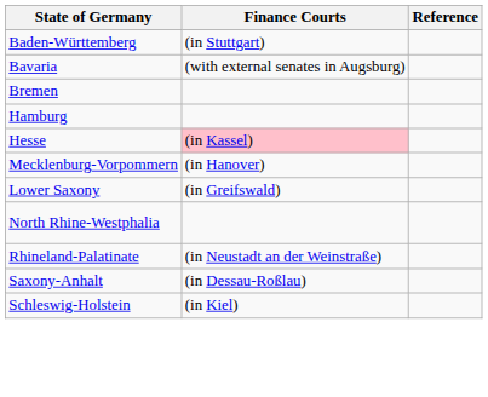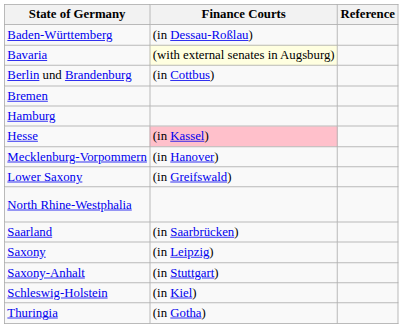 <table class="wikitable">
 <tr>
 <th>State of Germany</th>
 <th style="text-align:center">Finance Courts</th>
 <th>Reference</th>
 </tr>
 <tr>
 <td><a href='#'>Baden-Württemberg</a></td>
-<td> (in <a href='#'>Stuttgart</a>)</td>
+<td> (in <a href='#'>Dessau-Roßlau</a>)</td>
 <td></td>
 </tr>
 <tr>
 <td><a href='#'>Bavaria</a></td>
-<td> (with external senates in Augsburg)<br></td>
+<td style="background: lightyellow;"> (with external senates in Augsburg)<br></td>
+<td></td>
+</tr>
+<tr>
+<td><a href='#'>Berlin</a> und <a href='#'>Brandenburg</a></td>
+<td> (in <a href='#'>Cottbus</a>)</td>
 <td></td>
 </tr>
 <tr>
 <td><a href='#'>Bremen</a></td>
 <td></td>
 <td></td>
 </tr>
 <tr>
 <td><a href='#'>Hamburg</a></td>
 <td></td>
 <td></td>
 </tr>
 <tr>
 <td><a href='#'>Hesse</a></td>
 <td style="background: pink;"> (in <a href='#'>Kassel</a>)</td>
 <td></td>
 </tr>
 <tr>
 <td><a href='#'>Mecklenburg-Vorpommern</a></td>
 <td> (in <a href='#'>Hanover</a>)</td>
 <td></td>
 </tr>
 <tr>
 <td><a href='#'>Lower Saxony</a></td>
 <td> (in <a href='#'>Greifswald</a>)</td>
 <td></td>
 </tr>
 <tr>
 <td><a href='#'>North Rhine-Westphalia</a></td>
 <td><br> <br></td>
 <td></td>
 </tr>
 <tr>
-<td><a href='#'>Rhineland-Palatinate</a></td>
-<td> (in <a href='#'>Neustadt an der Weinstraße</a>)</td>
+<td><a href='#'>Saarland</a></td>
+<td> (in <a href='#'>Saarbrücken</a>)</td>
+<td></td>
+</tr>
+<tr>
+<td><a href='#'>Saxony</a></td>
+<td> (in <a href='#'>Leipzig</a>)</td>
 <td></td>
 </tr>
 <tr>
 <td><a href='#'>Saxony-Anhalt</a></td>
-<td> (in <a href='#'>Dessau-Roßlau</a>)</td>
+<td> (in <a href='#'>Stuttgart</a>)</td>
 <td></td>
 </tr>
 <tr>
 <td><a href='#'>Schleswig-Holstein</a></td>
 <td> (in <a href='#'>Kiel</a>)</td>
 <td></td>
 </tr>
+<tr>
+<td><a href='#'>Thuringia</a></td>
+<td> (in <a href='#'>Gotha</a>)</td>
+<td></td>
+</tr>
 </table>
